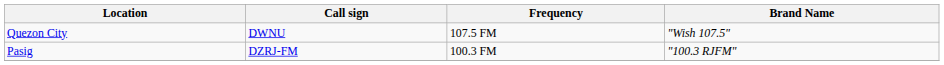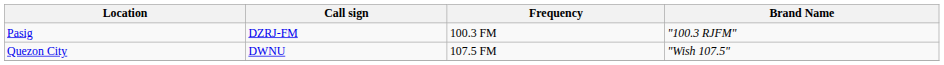 <table class="wikitable sortable" width="100%">
 <tr>
 <th>Location</th>
 <th>Call sign</th>
 <th>Frequency</th>
 <th>Brand Name</th>
 </tr>
 <tr>
+<td><a href='#'>Pasig</a></td>
+<td><a href='#'>DZRJ-FM</a></td>
+<td>100.3 FM</td>
+<td><em>"100.3 RJFM"</em></td>
+</tr>
+<tr>
 <td><a href='#'>Quezon City</a></td>
 <td><a href='#'>DWNU</a></td>
 <td>107.5 FM</td>
 <td><em>"Wish 107.5"</em></td>
 </tr>
 <tr>
-<td><a href='#'>Pasig</a></td>
-<td><a href='#'>DZRJ-FM</a></td>
-<td>100.3 FM</td>
-<td><em>"100.3 RJFM"</em></td>
-</tr>
-<tr>
 </tr>
 </table>
